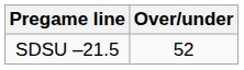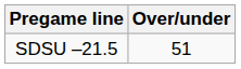 <table class="wikitable">
 <tr align="center">
 <th style=>Pregame line</th>
 <th style=>Over/under</th>
 </tr>
 <tr align="center">
 <td>SDSU –21.5</td>
-<td>52</td>
+<td>51</td>
 </tr>
 </table>
